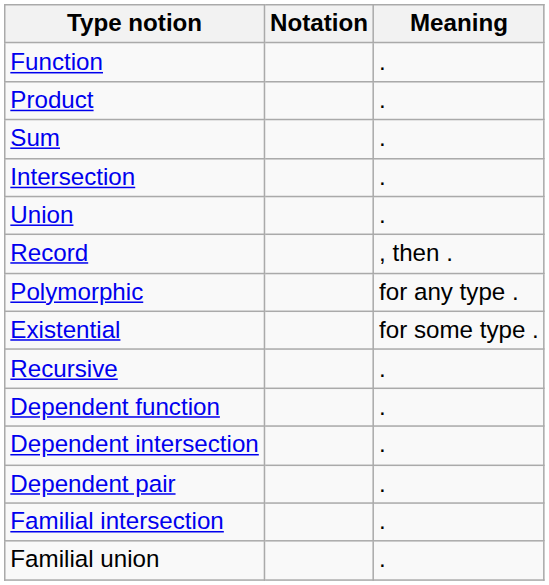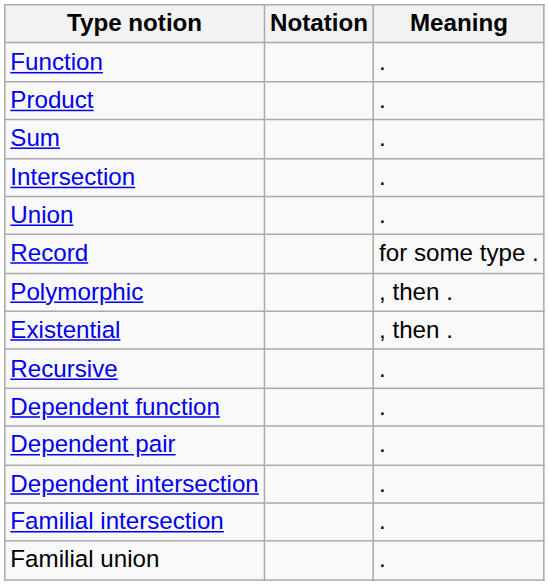 <table class="wikitable">
 <tr>
 <th>Type notion</th>
 <th>Notation</th>
 <th>Meaning</th>
 </tr>
 <tr>
 <td><a href='#'>Function</a></td>
 <td></td>
 <td>.</td>
 </tr>
 <tr>
 <td><a href='#'>Product</a></td>
 <td></td>
 <td>.</td>
 </tr>
 <tr>
 <td><a href='#'>Sum</a></td>
 <td></td>
 <td>.</td>
 </tr>
 <tr>
 <td><a href='#'>Intersection</a></td>
 <td></td>
 <td>.</td>
 </tr>
 <tr>
 <td><a href='#'>Union</a></td>
 <td></td>
 <td>.</td>
 </tr>
 <tr>
 <td><a href='#'>Record</a></td>
 <td></td>
-<td>, then .</td>
+<td> for some type .</td>
 </tr>
 <tr>
 <td><a href='#'>Polymorphic</a></td>
 <td></td>
-<td> for any type .</td>
+<td>, then .</td>
 </tr>
 <tr>
 <td><a href='#'>Existential</a></td>
 <td></td>
-<td> for some type .</td>
+<td>, then .</td>
 </tr>
 <tr>
 <td><a href='#'>Recursive</a></td>
 <td></td>
 <td>.</td>
 </tr>
 <tr>
 <td><a href='#'>Dependent function</a></td>
 <td></td>
 <td>.</td>
 </tr>
 <tr>
-<td><a href='#'>Dependent intersection</a></td>
+<td><a href='#'>Dependent pair</a></td>
 <td></td>
 <td>.</td>
 </tr>
 <tr>
-<td><a href='#'>Dependent pair</a></td>
+<td><a href='#'>Dependent intersection</a></td>
 <td></td>
 <td>.</td>
 </tr>
 <tr>
 <td><a href='#'>Familial intersection</a></td>
 <td></td>
 <td>.</td>
 </tr>
 <tr>
 <td>Familial union</td>
 <td></td>
 <td>.</td>
 </tr>
 </table>
